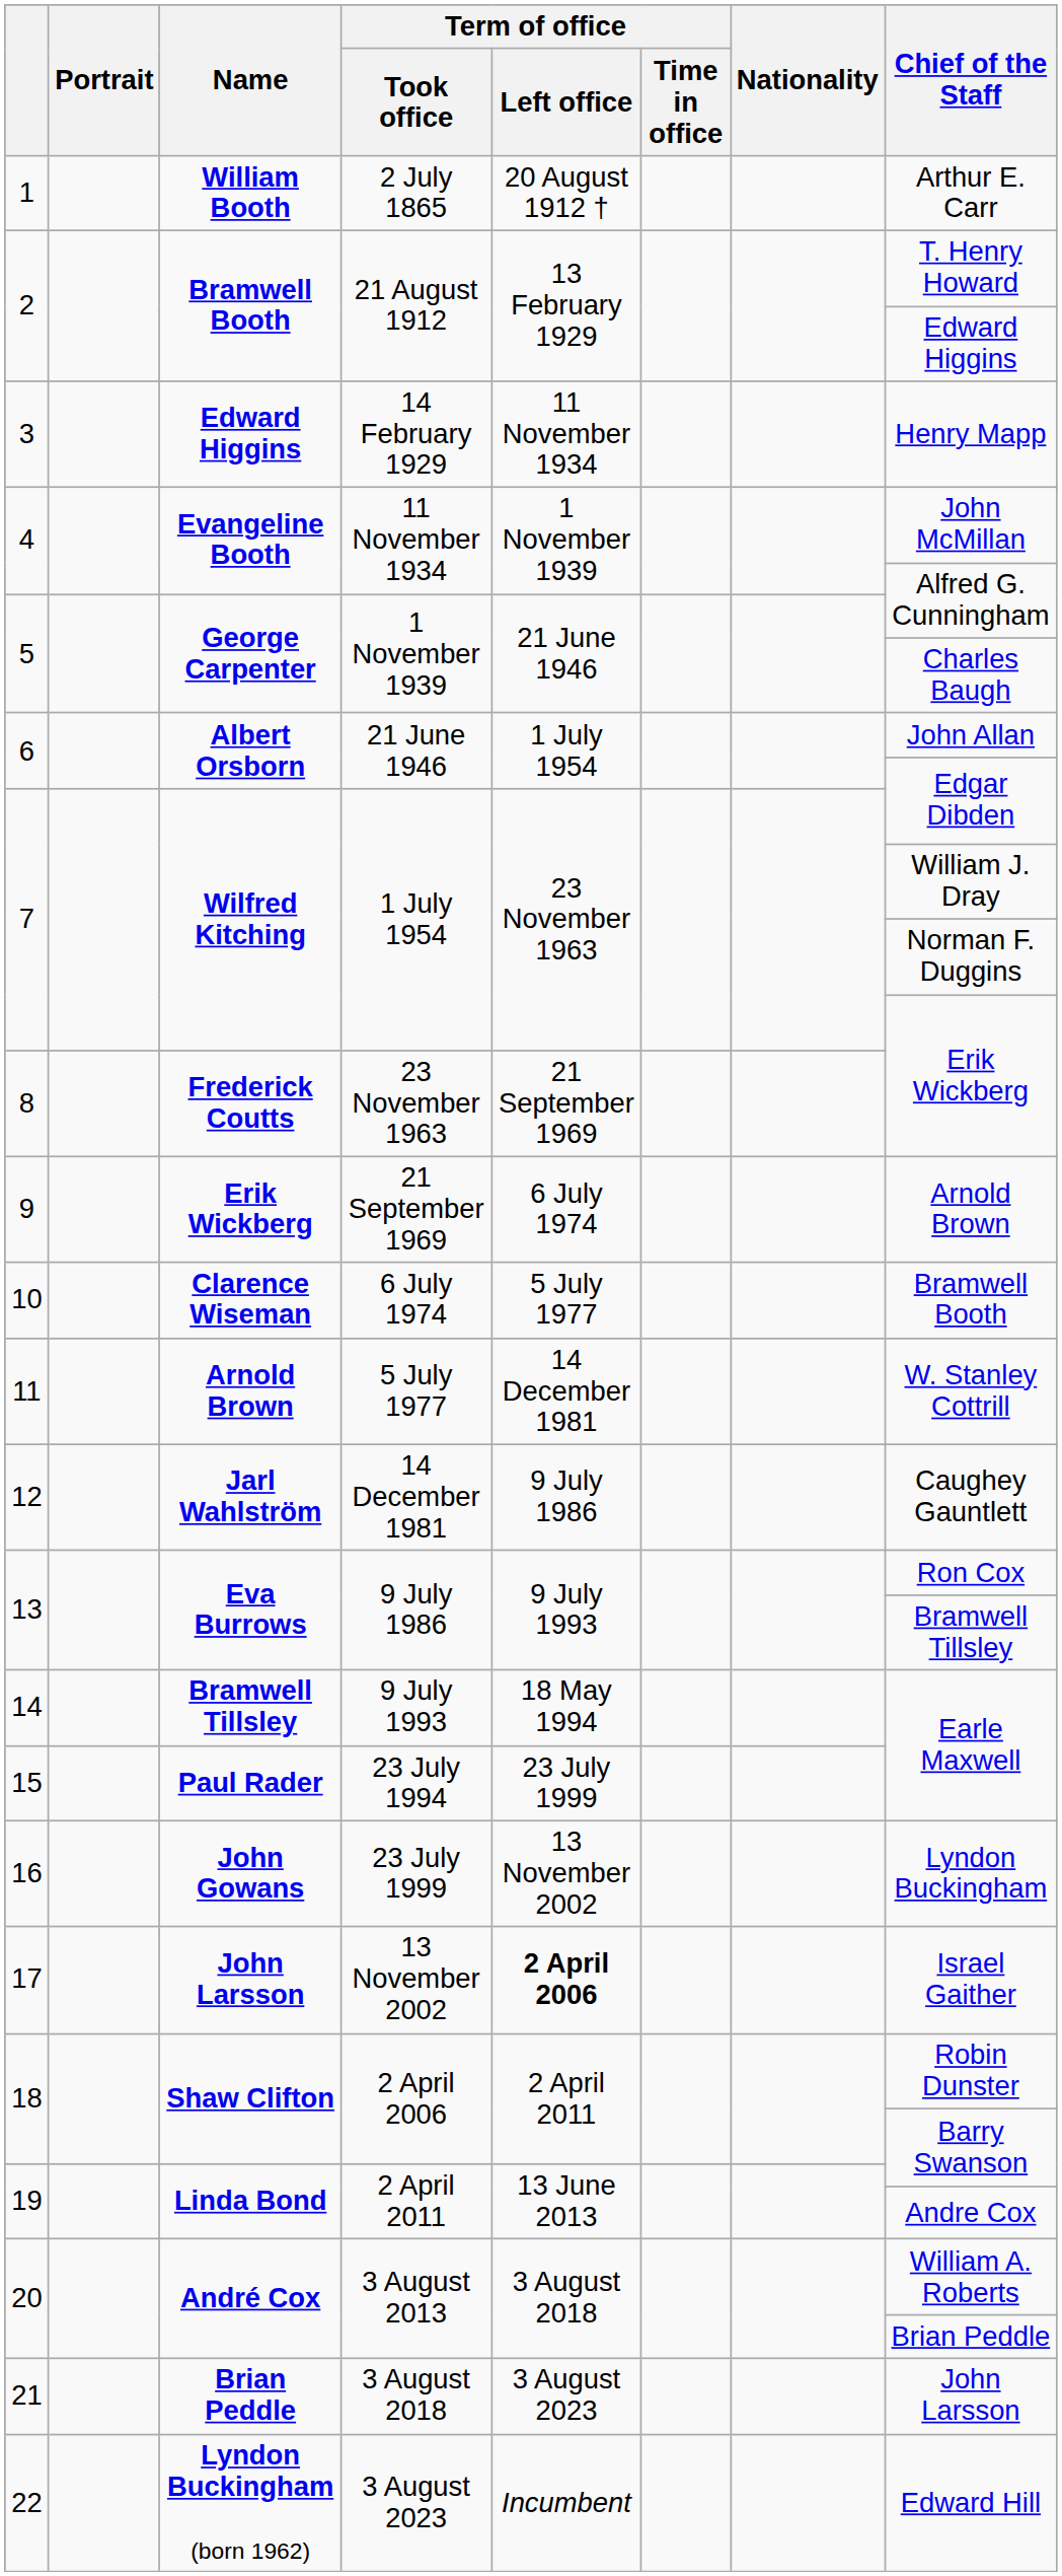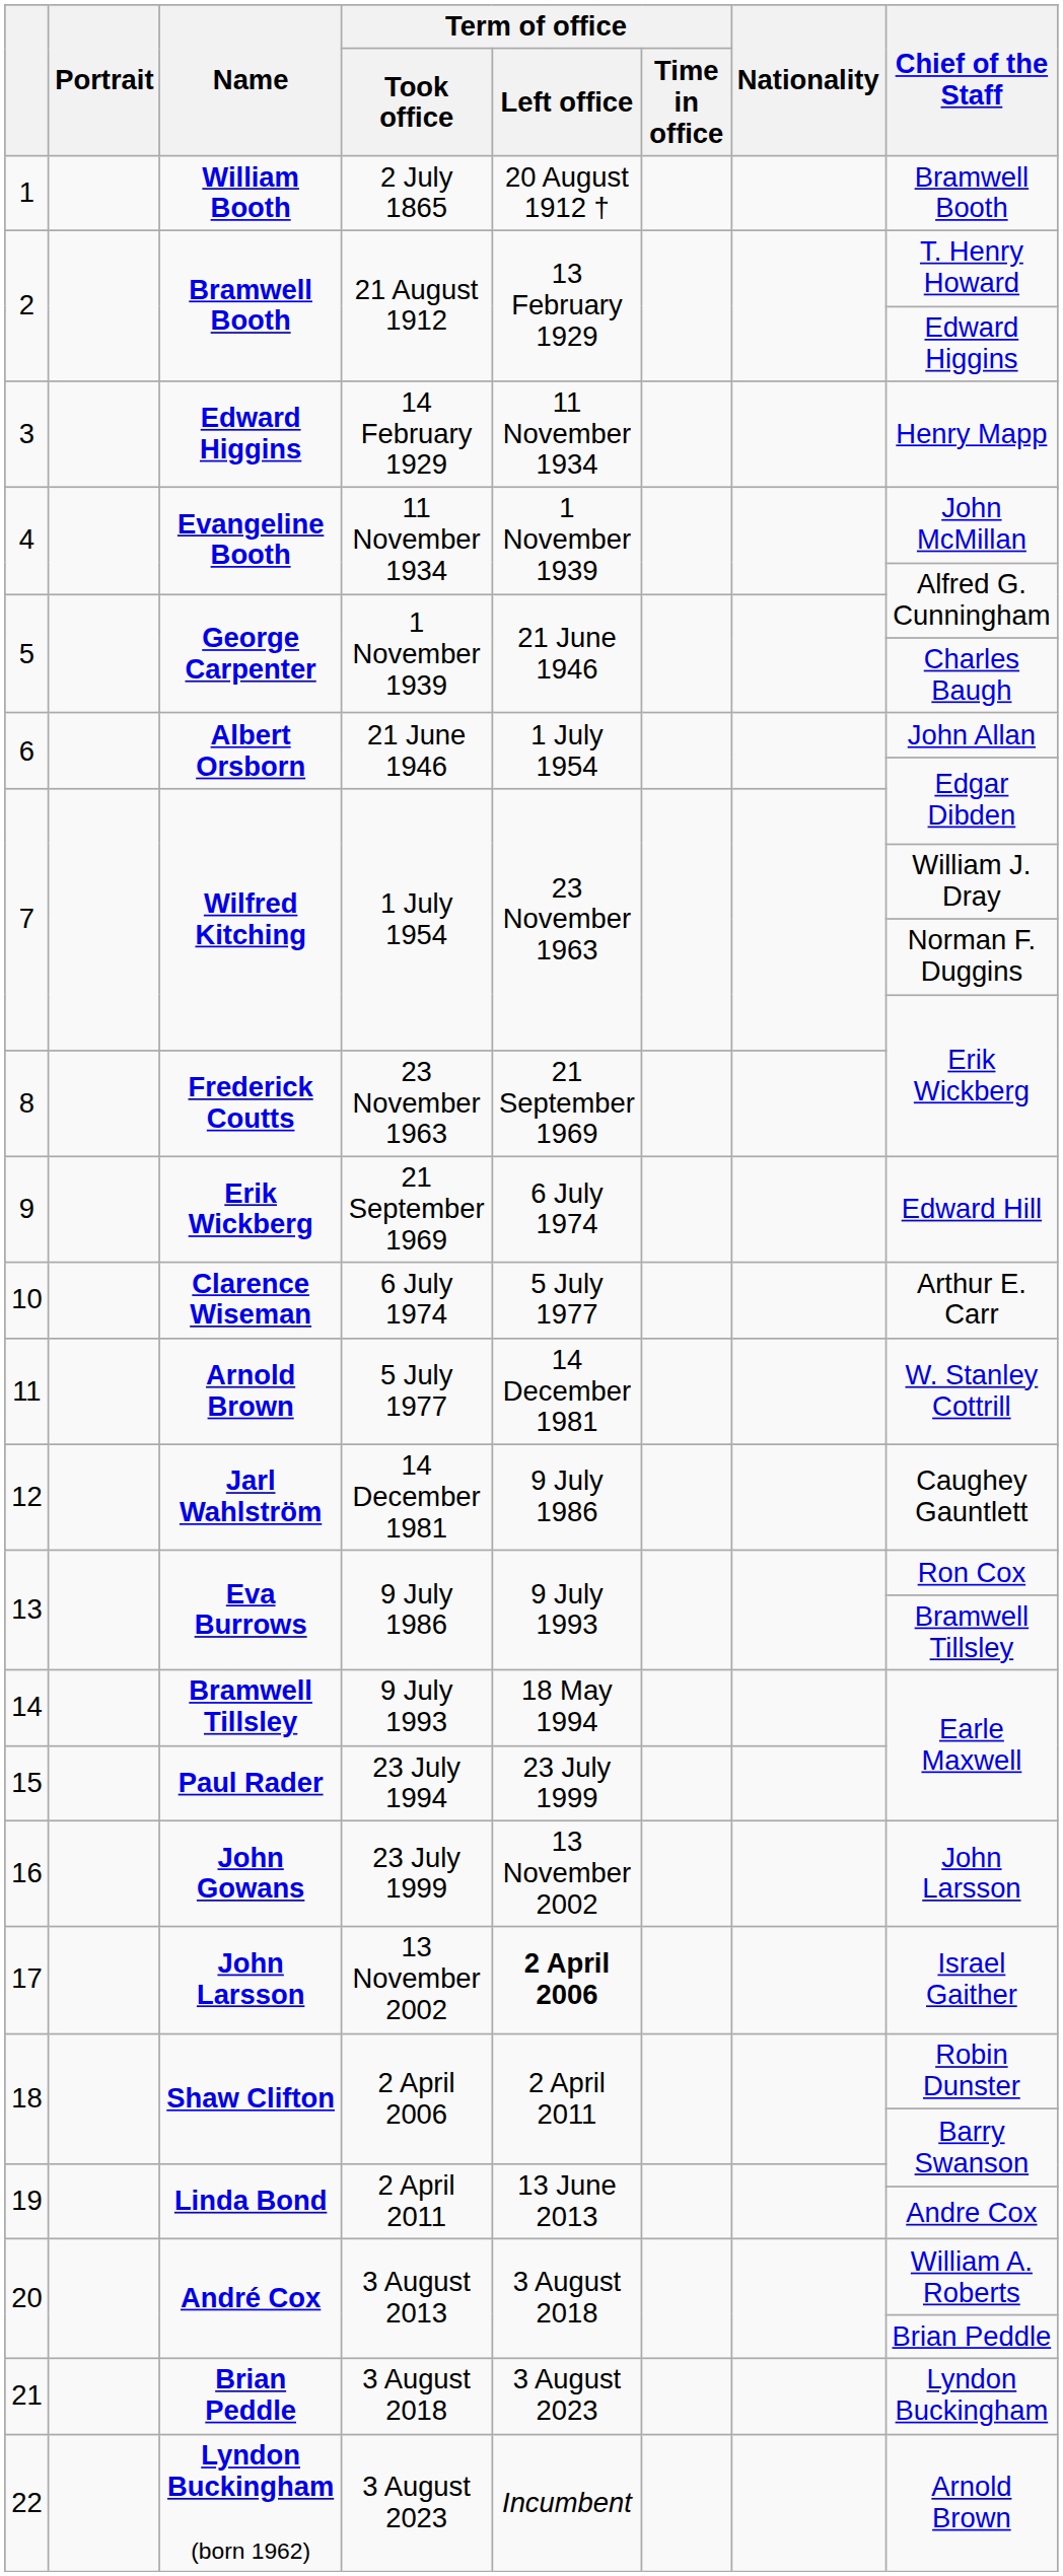 <table class="wikitable" style="text-align:center">
 <tr>
 <th rowspan=2></th>
 <th rowspan=2>Portrait</th>
 <th rowspan=2>Name<br></th>
 <th colspan=3>Term of office</th>
 <th rowspan=2>Nationality</th>
 <th rowspan=2><a href='#'>Chief of the Staff</a></th>
 </tr>
 <tr>
 <th>Took office</th>
 <th>Left office</th>
 <th>Time in office</th>
 </tr>
 <tr>
 <td>1</td>
 <td></td>
 <td><strong><a href='#'>William Booth</a> </strong><br></td>
 <td>2 July 1865</td>
 <td>20 August 1912 †</td>
 <td></td>
 <td></td>
-<td>Arthur E. Carr</td>
+<td><a href='#'>Bramwell Booth</a></td>
 </tr>
 <tr>
 <td rowspan=2>2</td>
 <td rowspan=2></td>
 <td rowspan=2><strong><a href='#'>Bramwell Booth</a> </strong><br></td>
 <td rowspan=2>21 August 1912</td>
 <td rowspan=2>13 February 1929</td>
 <td rowspan=2></td>
 <td rowspan=2></td>
 <td><a href='#'>T. Henry Howard</a></td>
 </tr>
 <tr>
 <td><a href='#'>Edward Higgins</a></td>
 </tr>
 <tr>
 <td>3</td>
 <td></td>
 <td><strong><a href='#'>Edward Higgins</a></strong><br></td>
 <td>14 February 1929</td>
 <td>11 November 1934</td>
 <td></td>
 <td></td>
 <td rowspan=2><a href='#'>Henry Mapp</a></td>
 </tr>
 <tr>
 <td rowspan=3>4</td>
 <td rowspan=3></td>
 <td rowspan=3><strong><a href='#'>Evangeline Booth</a> </strong><br></td>
 <td rowspan=3>11 November 1934</td>
 <td rowspan=3>1 November 1939</td>
 <td rowspan=3></td>
 <td rowspan=3><br></td>
 </tr>
 <tr>
 <td><a href='#'>John McMillan</a></td>
 </tr>
 <tr>
 <td rowspan=2>Alfred G. Cunningham</td>
 </tr>
 <tr>
 <td rowspan=2>5</td>
 <td rowspan=2></td>
 <td rowspan=2><strong><a href='#'>George Carpenter</a></strong><br></td>
 <td rowspan=2>1 November 1939</td>
 <td rowspan=2>21 June 1946</td>
 <td rowspan=2></td>
 <td rowspan=2></td>
 </tr>
 <tr>
 <td><a href='#'>Charles Baugh</a></td>
 </tr>
 <tr>
 <td rowspan=2>6</td>
 <td rowspan=2></td>
 <td rowspan=2><strong><a href='#'>Albert Orsborn</a></strong><br></td>
 <td rowspan=2>21 June 1946</td>
 <td rowspan=2>1 July 1954</td>
 <td rowspan=2></td>
 <td rowspan=2></td>
 <td><a href='#'>John Allan</a></td>
 </tr>
 <tr>
 <td rowspan=2><a href='#'>Edgar Dibden</a></td>
 </tr>
 <tr style="height:2em">
 <td rowspan=4>7</td>
 <td rowspan=4></td>
 <td rowspan=4><strong><a href='#'>Wilfred Kitching</a> </strong><br></td>
 <td rowspan=4>1 July 1954</td>
 <td rowspan=4>23 November 1963</td>
 <td rowspan=4></td>
 <td rowspan=4></td>
 </tr>
 <tr style="height:2em">
 <td>William J. Dray</td>
 </tr>
 <tr style="height:2em">
 <td>Norman F. Duggins</td>
 </tr>
 <tr style="height:2em">
 <td rowspan=2><a href='#'>Erik Wickberg</a></td>
 </tr>
 <tr style="height:2em">
 <td>8</td>
 <td></td>
 <td><strong><a href='#'>Frederick Coutts</a> </strong><br></td>
 <td>23 November 1963</td>
 <td>21 September 1969</td>
 <td></td>
 <td></td>
 </tr>
 <tr>
 <td>9</td>
 <td rowspan=1></td>
 <td><strong><a href='#'>Erik Wickberg</a></strong><br></td>
 <td>21 September 1969</td>
 <td>6 July 1974</td>
 <td></td>
 <td></td>
-<td><a href='#'>Arnold Brown</a></td>
+<td><a href='#'>Edward Hill</a></td>
 </tr>
 <tr>
 <td>10</td>
 <td rowspan=1></td>
 <td><strong><a href='#'>Clarence Wiseman</a> </strong><br></td>
 <td>6 July 1974</td>
 <td>5 July 1977</td>
 <td></td>
 <td></td>
-<td><a href='#'>Bramwell Booth</a></td>
+<td>Arthur E. Carr</td>
 </tr>
 <tr>
 <td>11</td>
 <td rowspan=1></td>
 <td><strong><a href='#'>Arnold Brown</a> </strong><br></td>
 <td>5 July 1977</td>
 <td>14 December 1981</td>
 <td></td>
 <td></td>
 <td rowspan=2><a href='#'>W. Stanley Cottrill</a></td>
 </tr>
 <tr>
 <td rowspan=2>12</td>
 <td rowspan=2></td>
 <td rowspan=2><strong><a href='#'>Jarl Wahlström</a></strong><br></td>
 <td rowspan=2>14 December 1981</td>
 <td rowspan=2>9 July 1986</td>
 <td rowspan=2></td>
 <td rowspan=2></td>
 </tr>
 <tr>
 <td rowspan=2>Caughey Gauntlett</td>
 </tr>
 <tr>
 <td rowspan=3>13</td>
 <td rowspan=3></td>
 <td rowspan=3><strong><a href='#'>Eva Burrows</a> </strong><br></td>
 <td rowspan=3>9 July 1986</td>
 <td rowspan=3>9 July 1993</td>
 <td rowspan=3></td>
 <td rowspan=3></td>
 </tr>
 <tr>
 <td><a href='#'>Ron Cox</a></td>
 </tr>
 <tr>
 <td><a href='#'>Bramwell Tillsley</a></td>
 </tr>
 <tr>
 <td>14</td>
 <td></td>
 <td><strong><a href='#'>Bramwell Tillsley</a></strong><br></td>
 <td>9 July 1993</td>
 <td>18 May 1994</td>
 <td></td>
 <td></td>
 <td rowspan=2><a href='#'>Earle Maxwell</a></td>
 </tr>
 <tr>
 <td>15</td>
 <td></td>
 <td><strong><a href='#'>Paul Rader</a></strong><br></td>
 <td>23 July 1994</td>
 <td>23 July 1999</td>
 <td></td>
 <td></td>
 </tr>
 <tr>
 <td>16</td>
 <td></td>
 <td><strong><a href='#'>John Gowans</a></strong><br></td>
 <td>23 July 1999</td>
 <td>13 November 2002</td>
 <td></td>
 <td></td>
-<td><a href='#'>Lyndon Buckingham</a></td>
+<td><a href='#'>John Larsson</a></td>
 </tr>
 <tr>
 <td>17</td>
 <td></td>
 <td><strong><a href='#'>John Larsson</a></strong><br></td>
 <td>13 November 2002</td>
 <td><strong>2 April 2006</strong></td>
 <td></td>
 <td></td>
 <td><a href='#'>Israel Gaither</a></td>
 </tr>
 <tr>
 <td rowspan=2>18</td>
 <td rowspan=2></td>
 <td rowspan=2><strong><a href='#'>Shaw Clifton</a></strong><br></td>
 <td rowspan=2>2 April 2006</td>
 <td rowspan=2>2 April 2011</td>
 <td rowspan=2></td>
 <td rowspan=2></td>
 <td><a href='#'>Robin Dunster</a></td>
 </tr>
 <tr style="height:2em">
 <td rowspan=2><a href='#'>Barry Swanson</a></td>
 </tr>
 <tr>
 <td rowspan=2>19</td>
 <td rowspan=2></td>
 <td rowspan=2><strong><a href='#'>Linda Bond</a></strong><br></td>
 <td rowspan=2>2 April 2011</td>
 <td rowspan=2>13 June 2013</td>
 <td rowspan=2></td>
 <td rowspan=2></td>
 </tr>
 <tr>
 <td><a href='#'>Andre Cox</a></td>
 </tr>
 <tr>
 <td rowspan=2>20</td>
 <td rowspan=2></td>
 <td rowspan=2><strong><a href='#'>André Cox</a></strong><br></td>
 <td rowspan=2>3 August 2013</td>
 <td rowspan=2>3 August 2018</td>
 <td rowspan=2></td>
 <td rowspan=2> </td>
 <td><a href='#'>William A. Roberts</a></td>
 </tr>
 <tr>
 <td><a href='#'>Brian Peddle</a></td>
 </tr>
 <tr>
 <td>21</td>
 <td></td>
 <td><strong><a href='#'>Brian Peddle</a></strong><br></td>
 <td>3 August 2018</td>
 <td>3 August 2023</td>
 <td></td>
 <td></td>
-<td><a href='#'>John Larsson</a></td>
+<td><a href='#'>Lyndon Buckingham</a></td>
 </tr>
 <tr>
 <td>22</td>
 <td></td>
 <td><strong><a href='#'>Lyndon Buckingham</a></strong><br><br><small>(born 1962)</small></td>
 <td>3 August 2023</td>
 <td><em>Incumbent</em></td>
 <td></td>
 <td></td>
-<td><a href='#'>Edward Hill</a></td>
+<td><a href='#'>Arnold Brown</a></td>
 </tr>
 </table>
